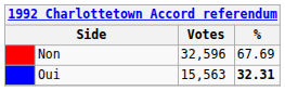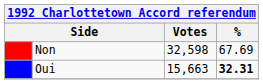 <table class="wikitable" style="font-size: 95%; clear:both">
 <tr style="background-color:#E9E9E9">
 <th colspan=4><a href='#'>1992 Charlottetown Accord referendum</a></th>
 </tr>
 <tr style="background-color:#E9E9E9">
 <th colspan=2 style="width: 130px">Side</th>
 <th style="width: 50px">Votes</th>
 <th style="width: 40px">%</th>
 </tr>
 <tr>
 <td bgcolor="red"></td>
 <td>Non</td>
-<td>32,596</td>
+<td>32,598</td>
 <td>67.69</td>
 </tr>
 <tr>
 <td bgcolor="blue"></td>
 <td>Oui</td>
-<td>15,563</td>
+<td>15,663</td>
 <td><strong>32.31</strong></td>
 </tr>
 <tr>
 </tr>
 </table>
